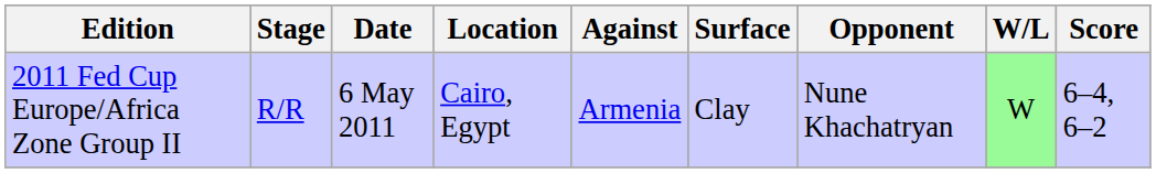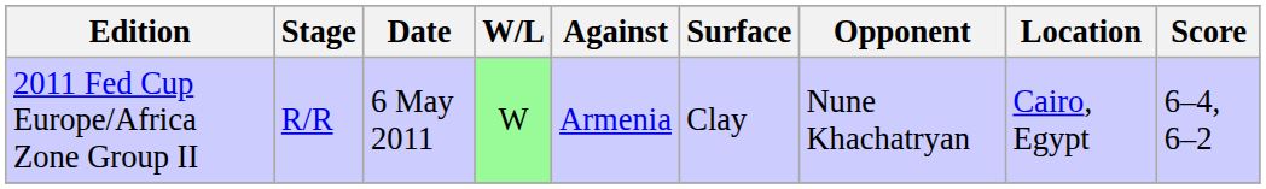 <table class=wikitable style=font-size:97%>
 <tr>
 <th>Edition</th>
 <th>Stage</th>
 <th>Date</th>
-<th>Location</th>
+<th>W/L</th>
 <th>Against</th>
 <th>Surface</th>
 <th>Opponent</th>
-<th>W/L</th>
+<th>Location</th>
 <th>Score</th>
 </tr>
 <tr style="background:#ccf;">
 <td><a href='#'>2011 Fed Cup</a> <br> Europe/Africa Zone Group II</td>
 <td><a href='#'>R/R</a></td>
 <td>6 May 2011</td>
-<td><a href='#'>Cairo</a>, Egypt</td>
+<td style="text-align:center; background:#98fb98;">W</td>
 <td> <a href='#'>Armenia</a></td>
 <td>Clay</td>
 <td> Nune Khachatryan</td>
-<td style="text-align:center; background:#98fb98;">W</td>
+<td><a href='#'>Cairo</a>, Egypt</td>
 <td>6–4, 6–2</td>
 </tr>
 </table>
